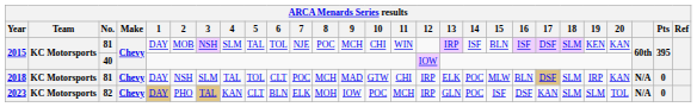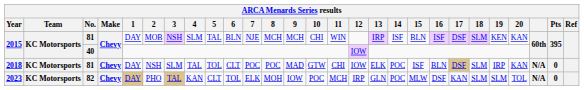 <table class="wikitable" style="text-align:center; font-size:75%">
 <tr>
 <th colspan="32"><a href='#'>ARCA Menards Series</a> results</th>
 </tr>
 <tr>
 <th>Year</th>
 <th>Team</th>
 <th>No.</th>
 <th>Make</th>
 <th>1</th>
 <th>2</th>
 <th>3</th>
 <th>4</th>
 <th>5</th>
 <th>6</th>
 <th>7</th>
 <th>8</th>
 <th>9</th>
 <th>10</th>
 <th>11</th>
 <th>12</th>
 <th>13</th>
 <th>14</th>
 <th>15</th>
 <th>16</th>
 <th>17</th>
 <th>18</th>
 <th>19</th>
 <th>20</th>
 <th></th>
 <th>Pts</th>
 <th>Ref</th>
 </tr>
 <tr>
 <th rowspan=2><a href='#'>2015</a></th>
 <th rowspan=2>KC Motorsports</th>
 <th>81</th>
 <th rowspan=2><a href='#'>Chevy</a></th>
 <td><a href='#'>DAY</a></td>
 <td><a href='#'>MOB</a></td>
 <td style="background:#EFCFFF;"><a href='#'>NSH</a><br></td>
 <td><a href='#'>SLM</a></td>
 <td><a href='#'>TAL</a></td>
-<td><a href='#'>TOL</a></td>
+<td><a href='#'>BLN</a></td>
 <td><a href='#'>NJE</a></td>
-<td><a href='#'>POC</a></td>
+<td><a href='#'>MCH</a></td>
 <td><a href='#'>MCH</a></td>
 <td><a href='#'>CHI</a></td>
 <td><a href='#'>WIN</a></td>
 <td></td>
 <td style="background:#EFCFFF;"><a href='#'>IRP</a><br></td>
 <td><a href='#'>ISF</a></td>
 <td><a href='#'>BLN</a></td>
 <td style="background:#EFCFFF;"><a href='#'>ISF</a><br></td>
 <td style="background:#EFCFFF;"><a href='#'>DSF</a><br></td>
 <td style="background:#EFCFFF;"><a href='#'>SLM</a><br></td>
 <td><a href='#'>KEN</a></td>
 <td><a href='#'>KAN</a></td>
 <th rowspan=2>60th</th>
 <th rowspan=2>395</th>
 <th rowspan=2></th>
 </tr>
 <tr>
 <th>40</th>
 <td colspan=11></td>
 <td style="background:#EFCFFF;"><a href='#'>IOW</a><br></td>
 <td colspan=8></td>
 </tr>
 <tr>
 <th><a href='#'>2018</a></th>
 <th>KC Motorsports</th>
 <th>81</th>
 <th><a href='#'>Chevy</a></th>
 <td><a href='#'>DAY</a></td>
 <td><a href='#'>NSH</a></td>
 <td><a href='#'>SLM</a></td>
 <td><a href='#'>TAL</a></td>
 <td><a href='#'>TOL</a></td>
 <td><a href='#'>CLT</a></td>
 <td><a href='#'>POC</a></td>
-<td><a href='#'>MCH</a></td>
+<td><a href='#'>POC</a></td>
 <td><a href='#'>MAD</a></td>
 <td><a href='#'>GTW</a></td>
 <td><a href='#'>CHI</a></td>
-<td><a href='#'>IRP</a></td>
+<td><a href='#'>IOW</a></td>
 <td><a href='#'>ELK</a></td>
 <td><a href='#'>POC</a></td>
-<td><a href='#'>MLW</a></td>
+<td><a href='#'>ISF</a></td>
 <td><a href='#'>BLN</a></td>
 <td style="background:#DFC484;"><a href='#'>DSF</a><br></td>
 <td><a href='#'>SLM</a></td>
 <td><a href='#'>IRP</a></td>
 <td><a href='#'>KAN</a></td>
 <th>N/A</th>
 <th>0</th>
 <th></th>
 </tr>
 <tr>
 <th><a href='#'>2023</a></th>
 <th>KC Motorsports</th>
 <th>82</th>
 <th><a href='#'>Chevy</a></th>
 <td style="background:#DFC484;"><a href='#'>DAY</a><br></td>
 <td><a href='#'>PHO</a></td>
 <td style="background:#DFC484;"><a href='#'>TAL</a><br></td>
 <td><a href='#'>KAN</a></td>
 <td><a href='#'>CLT</a></td>
-<td><a href='#'>BLN</a></td>
+<td><a href='#'>TOL</a></td>
 <td><a href='#'>ELK</a></td>
 <td><a href='#'>MOH</a></td>
 <td><a href='#'>IOW</a></td>
 <td><a href='#'>POC</a></td>
 <td><a href='#'>MCH</a></td>
 <td><a href='#'>IRP</a></td>
 <td><a href='#'>GLN</a></td>
 <td><a href='#'>POC</a></td>
-<td><a href='#'>ISF</a></td>
+<td><a href='#'>MLW</a></td>
 <td><a href='#'>DSF</a></td>
 <td><a href='#'>KAN</a></td>
 <td><a href='#'>SLM</a></td>
 <td><a href='#'>SLM</a></td>
 <td><a href='#'>TOL</a></td>
 <th>N/A</th>
 <th>0</th>
 <th></th>
 </tr>
 </table>
